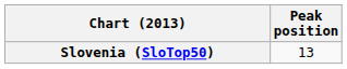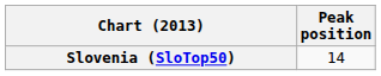 <table class="wikitable plainrowheaders" style="text-align:center">
 <tr>
 <th scope="col" width=250>Chart (2013)</th>
 <th scope="col">Peak<br>position</th>
 </tr>
 <tr>
 <th scope="row">Slovenia (<a href='#'>SloTop50</a>)</th>
-<td align="center">13</td>
+<td align="center">14</td>
 </tr>
 </table>
